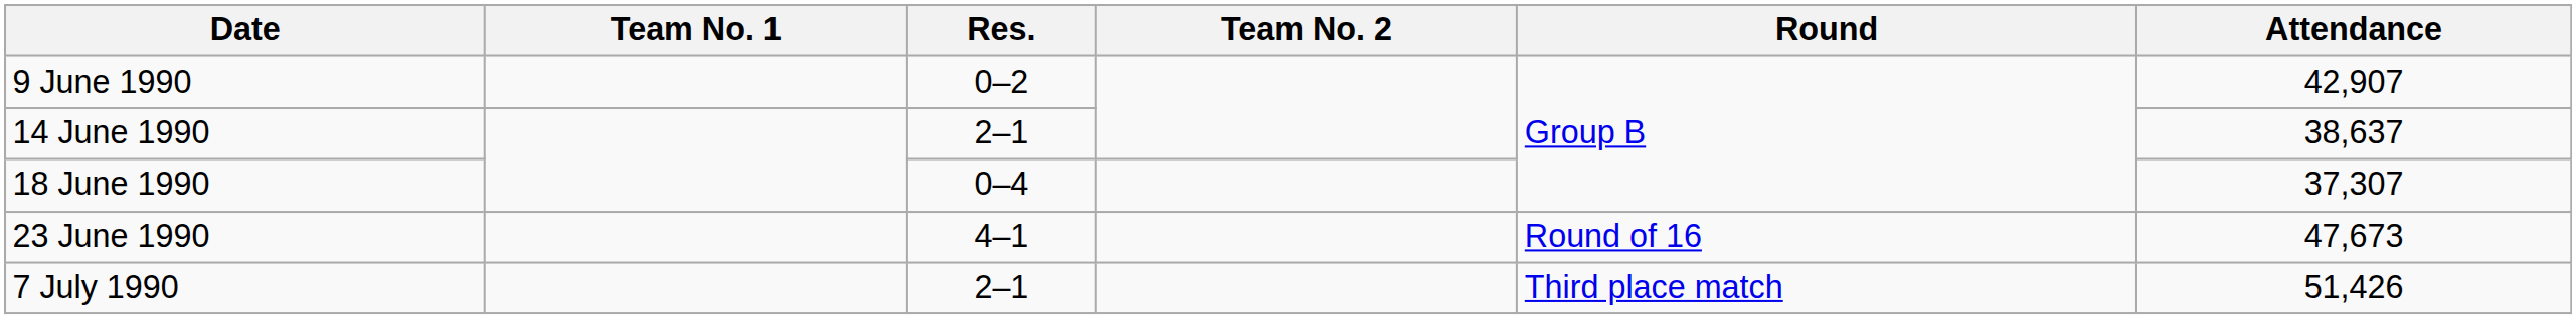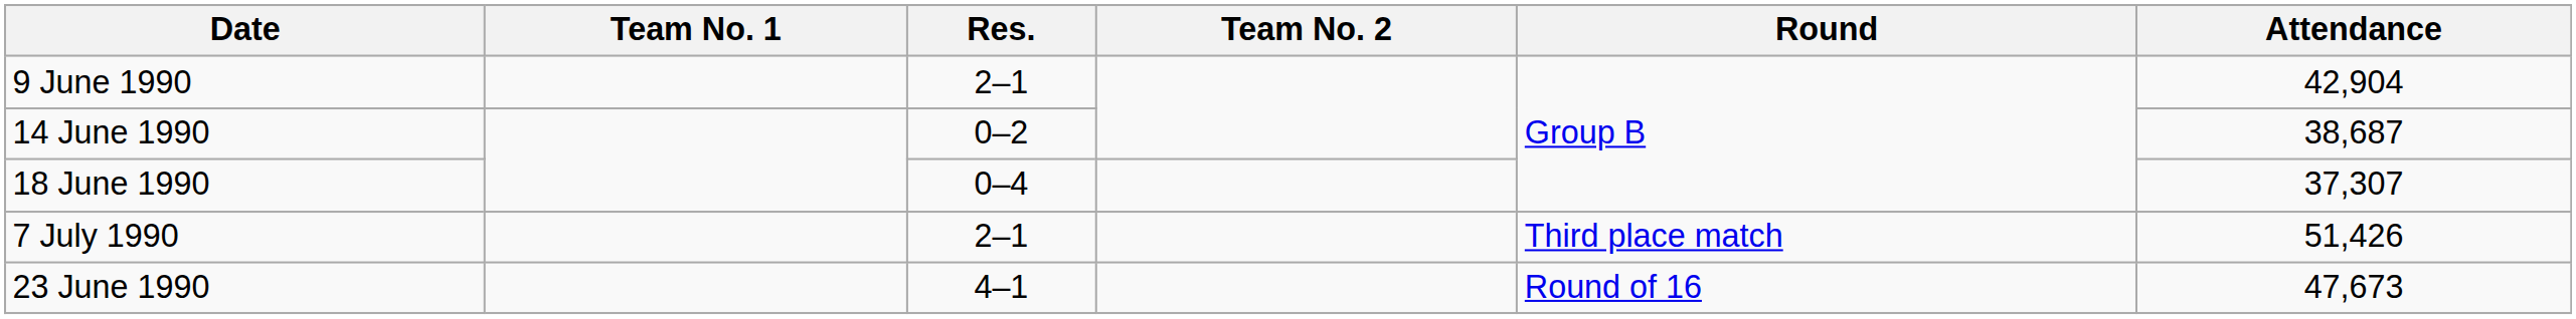 <table class="wikitable" style="text-align: left;" width="100%">
 <tr>
 <th>Date</th>
 <th>Team No. 1</th>
 <th>Res.</th>
 <th>Team No. 2</th>
 <th>Round</th>
 <th>Attendance</th>
 </tr>
 <tr>
 <td>9 June 1990</td>
 <td></td>
-<td style="text-align:center;">0–2</td>
+<td style="text-align:center;">2–1</td>
 <td rowspan="2"></td>
 <td rowspan="3"><a href='#'>Group B</a></td>
-<td style="text-align:center;">42,907</td>
+<td style="text-align:center;">42,904</td>
 </tr>
 <tr>
 <td>14 June 1990</td>
 <td rowspan="2"></td>
-<td style="text-align:center;">2–1</td>
-<td style="text-align:center;">38,637</td>
+<td style="text-align:center;">0–2</td>
+<td style="text-align:center;">38,687</td>
 </tr>
 <tr>
 <td>18 June 1990</td>
 <td style="text-align:center;">0–4</td>
 <td></td>
 <td style="text-align:center;">37,307</td>
+</tr>
+<tr>
+<td>7 July 1990</td>
+<td></td>
+<td style="text-align:center;">2–1</td>
+<td></td>
+<td><a href='#'>Third place match</a></td>
+<td style="text-align:center;">51,426</td>
 </tr>
 <tr>
 <td>23 June 1990</td>
 <td></td>
 <td style="text-align:center;">4–1</td>
 <td></td>
 <td><a href='#'>Round of 16</a></td>
 <td style="text-align:center;">47,673</td>
 </tr>
-<tr>
-<td>7 July 1990</td>
-<td></td>
-<td style="text-align:center;">2–1</td>
-<td></td>
-<td><a href='#'>Third place match</a></td>
-<td style="text-align:center;">51,426</td>
-</tr>
 </table>
